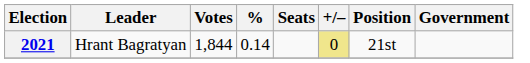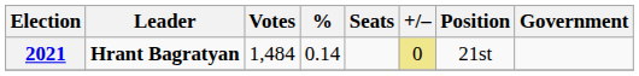 <table class="wikitable" style="text-align: center;">
 <tr>
 <th>Election</th>
 <th>Leader</th>
 <th>Votes</th>
 <th>%</th>
 <th>Seats</th>
 <th>+/–</th>
 <th>Position</th>
 <th>Government</th>
 </tr>
 <tr>
 <th rowspan="1"><a href='#'>2021</a></th>
-<td rowspan="1">Hrant Bagratyan</td>
-<td rowspan="1">1,844</td>
+<td rowspan="1"><strong>Hrant Bagratyan</strong></td>
+<td rowspan="1">1,484</td>
 <td rowspan="1">0.14</td>
 <td rowspan="1"></td>
 <td rowspan="1" style="background: khaki;"> 0</td>
 <td rowspan="1"> 21st</td>
 <td></td>
 </tr>
 <tr>
 </tr>
 </table>
